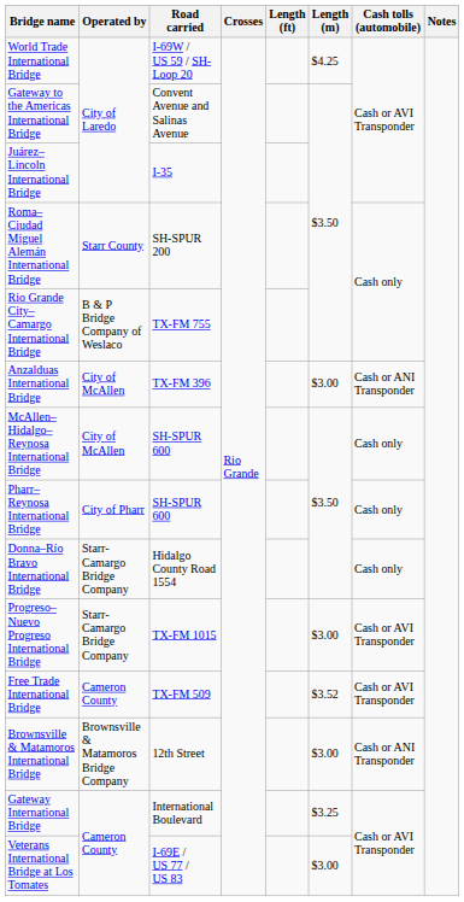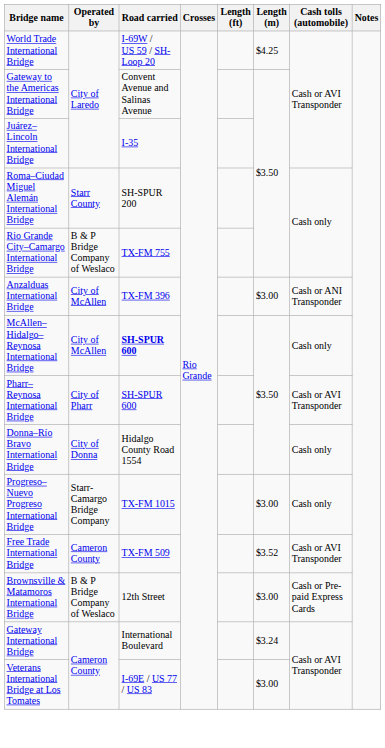 <table class=wikitable>
 <tr>
 <th scope=col>Bridge name</th>
 <th scope=col>Operated by</th>
 <th scope=col>Road carried</th>
 <th scope=col>Crosses</th>
 <th scope=col>Length (ft)</th>
 <th scope=col>Length (m)</th>
 <th scope=col>Cash tolls (automobile)</th>
 <th scope=col>Notes</th>
 </tr>
 <tr>
 <td><a href='#'>World Trade International Bridge</a></td>
 <td rowspan="3"><a href='#'>City of Laredo</a></td>
 <td><a href='#'>I-69W</a> / <a href='#'>US 59</a> / <a href='#'>SH-Loop 20</a></td>
 <td rowspan="14"><a href='#'>Rio Grande</a></td>
 <td></td>
 <td>$4.25</td>
 <td rowspan="3">Cash or AVI Transponder</td>
 </tr>
 <tr>
 <td><a href='#'>Gateway to the Americas International Bridge</a></td>
 <td>Convent Avenue and Salinas Avenue</td>
 <td></td>
 <td rowspan="4">$3.50</td>
 </tr>
 <tr>
 <td><a href='#'>Juárez–Lincoln International Bridge</a></td>
 <td><a href='#'>I-35</a></td>
 <td></td>
 </tr>
 <tr>
 <td><a href='#'>Roma–Ciudad Miguel Alemán International Bridge</a></td>
 <td><a href='#'>Starr County</a></td>
 <td>SH-SPUR 200</td>
 <td></td>
 <td rowspan="2">Cash only</td>
 </tr>
 <tr>
 <td><a href='#'>Rio Grande City–Camargo International Bridge</a></td>
 <td>B & P Bridge Company of Weslaco</td>
 <td><a href='#'>TX-FM 755</a></td>
 <td></td>
 </tr>
 <tr>
 <td><a href='#'>Anzalduas International Bridge</a></td>
 <td><a href='#'>City of McAllen</a></td>
 <td><a href='#'>TX-FM 396</a></td>
 <td></td>
 <td>$3.00</td>
 <td>Cash or ANI Transponder</td>
 </tr>
 <tr>
 <td><a href='#'>McAllen–Hidalgo–Reynosa International Bridge</a></td>
 <td><a href='#'>City of McAllen</a></td>
-<td><a href='#'>SH-SPUR 600</a></td>
+<td><strong><a href='#'>SH-SPUR 600</a></strong></td>
 <td></td>
 <td rowspan="3">$3.50</td>
 <td>Cash only</td>
 </tr>
 <tr>
 <td><a href='#'>Pharr–Reynosa International Bridge</a></td>
 <td><a href='#'>City of Pharr</a></td>
 <td><a href='#'>SH-SPUR 600</a></td>
 <td></td>
-<td>Cash only</td>
+<td>Cash or AVI Transponder</td>
 </tr>
 <tr>
 <td><a href='#'>Donna–Río Bravo International Bridge</a></td>
-<td>Starr-Camargo Bridge Company</td>
+<td><a href='#'>City of Donna</a></td>
 <td>Hidalgo County Road 1554</td>
 <td></td>
 <td>Cash only</td>
 </tr>
 <tr>
 <td><a href='#'>Progreso–Nuevo Progreso International Bridge</a></td>
 <td>Starr-Camargo Bridge Company</td>
 <td><a href='#'>TX-FM 1015</a></td>
 <td></td>
 <td>$3.00</td>
-<td>Cash or AVI Transponder</td>
+<td>Cash only</td>
 </tr>
 <tr>
 <td><a href='#'>Free Trade International Bridge</a></td>
 <td><a href='#'>Cameron County</a></td>
 <td><a href='#'>TX-FM 509</a></td>
 <td></td>
 <td>$3.52</td>
 <td>Cash or AVI Transponder</td>
 </tr>
 <tr>
 <td><a href='#'>Brownsville & Matamoros International Bridge</a></td>
-<td>Brownsville & Matamoros Bridge Company</td>
+<td>B & P Bridge Company of Weslaco</td>
 <td>12th Street</td>
 <td></td>
 <td>$3.00</td>
-<td>Cash or ANI Transponder</td>
+<td>Cash or Pre-paid Express Cards</td>
 </tr>
 <tr>
 <td><a href='#'>Gateway International Bridge</a></td>
 <td rowspan="2"><a href='#'>Cameron County</a></td>
 <td>International Boulevard</td>
 <td></td>
-<td>$3.25</td>
+<td>$3.24</td>
 <td rowspan="2">Cash or AVI Transponder</td>
 </tr>
 <tr>
 <td><a href='#'>Veterans International Bridge at Los Tomates</a></td>
 <td><a href='#'>I-69E</a> / <a href='#'>US 77</a> / <a href='#'>US 83</a></td>
 <td></td>
 <td>$3.00</td>
 </tr>
 </table>
